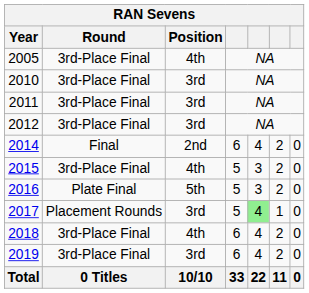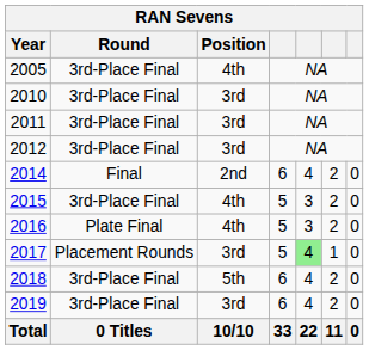 <table class="wikitable" style="text-align: center;">
 <tr>
 <th colspan=7>RAN Sevens</th>
 </tr>
 <tr>
 <th>Year</th>
 <th>Round</th>
 <th>Position</th>
 <th></th>
 <th></th>
 <th></th>
 <th></th>
 </tr>
 <tr>
 <td> 2005</td>
 <td>3rd-Place Final</td>
 <td>4th</td>
 <td colspan="4" rowspan=1><em>NA</em></td>
 </tr>
 <tr>
 <td> 2010</td>
 <td>3rd-Place Final</td>
 <td>3rd</td>
 <td colspan="4" rowspan=1><em>NA</em></td>
 </tr>
 <tr>
 <td> 2011</td>
 <td>3rd-Place Final</td>
 <td>3rd</td>
 <td colspan="4" rowspan=1><em>NA</em></td>
 </tr>
 <tr>
 <td> 2012</td>
 <td>3rd-Place Final</td>
 <td>3rd</td>
 <td colspan="4" rowspan=1><em>NA</em></td>
 </tr>
 <tr>
 <td> <a href='#'>2014</a></td>
 <td>Final</td>
 <td>2nd</td>
 <td>6</td>
 <td>4</td>
 <td>2</td>
 <td>0</td>
 </tr>
 <tr>
 <td> <a href='#'>2015</a></td>
 <td>3rd-Place Final</td>
 <td>4th</td>
 <td>5</td>
 <td>3</td>
 <td>2</td>
 <td>0</td>
 </tr>
 <tr>
 <td> <a href='#'>2016</a></td>
 <td>Plate Final</td>
-<td>5th</td>
+<td>4th</td>
 <td>5</td>
 <td>3</td>
 <td>2</td>
 <td>0</td>
 </tr>
 <tr>
 <td> <a href='#'>2017</a></td>
 <td>Placement Rounds</td>
 <td>3rd</td>
 <td>5</td>
 <td style="background: lightgreen;">4</td>
 <td>1</td>
 <td>0</td>
 </tr>
 <tr>
 <td> <a href='#'>2018</a></td>
 <td>3rd-Place Final</td>
-<td>4th</td>
+<td>5th</td>
 <td>6</td>
 <td>4</td>
 <td>2</td>
 <td>0</td>
 </tr>
 <tr>
 <td> <a href='#'>2019</a></td>
 <td>3rd-Place Final</td>
 <td>3rd</td>
 <td>6</td>
 <td>4</td>
 <td>2</td>
 <td>0</td>
 </tr>
 <tr>
 <th>Total</th>
 <th>0 Titles</th>
 <th>10/10</th>
 <th>33</th>
 <th>22</th>
 <th>11</th>
 <th>0</th>
 </tr>
 </table>
